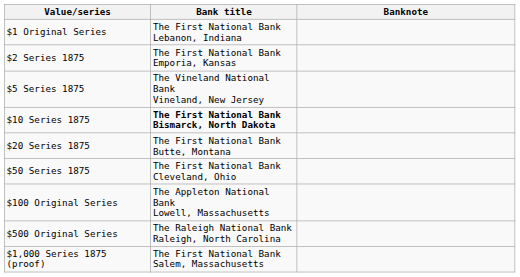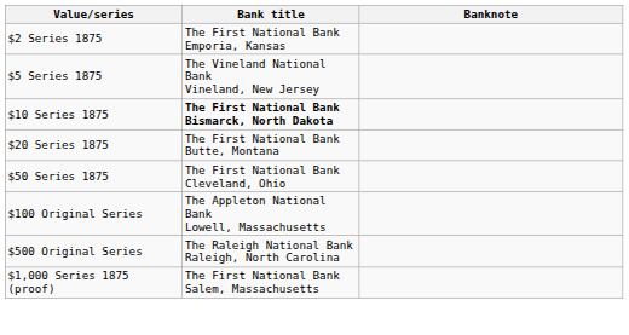 <table class="wikitable">
 <tr>
 <th scope="col" style="width:200px;">Value/series</th>
 <th scope="col" style="width:200px;">Bank title</th>
 <th scope="col" style="width:300px;">Banknote</th>
-</tr>
-<tr>
-<td>$1 Original Series</td>
-<td>The First National Bank<br>Lebanon, Indiana</td>
-<td></td>
 </tr>
 <tr>
 <td>$2 Series 1875</td>
 <td>The First National Bank<br>Emporia, Kansas</td>
 <td></td>
 </tr>
 <tr>
 <td>$5 Series 1875</td>
 <td>The Vineland National Bank<br>Vineland, New Jersey</td>
 <td></td>
 </tr>
 <tr>
 <td>$10 Series 1875</td>
 <td><strong>The First National Bank<br>Bismarck, North Dakota</strong></td>
 <td></td>
 </tr>
 <tr>
 <td>$20 Series 1875</td>
 <td>The First National Bank<br>Butte, Montana</td>
 <td></td>
 </tr>
 <tr>
 <td>$50 Series 1875</td>
 <td>The First National Bank<br>Cleveland, Ohio</td>
 <td></td>
 </tr>
 <tr>
 <td>$100 Original Series</td>
 <td>The Appleton National Bank<br>Lowell, Massachusetts</td>
 <td></td>
 </tr>
 <tr>
 <td>$500 Original Series</td>
 <td>The Raleigh National Bank<br>Raleigh, North Carolina</td>
 <td></td>
 </tr>
 <tr>
 <td>$1,000 Series 1875 (proof)</td>
 <td>The First National Bank<br>Salem, Massachusetts</td>
 <td></td>
 </tr>
 </table>
